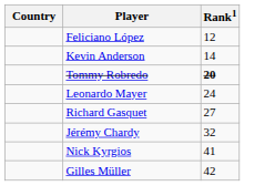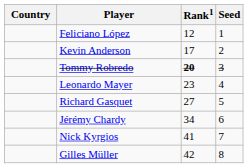 <table class=wikitable>
 <tr>
 <th width="70">Country</th>
 <th width="175">Player</th>
 <th>Rank<sup>1</sup></th>
+<th>Seed</th>
 </tr>
 <tr>
 <td></td>
 <td><a href='#'>Feliciano López</a></td>
 <td>12</td>
+<td>1</td>
 </tr>
 <tr>
 <td></td>
 <td><a href='#'>Kevin Anderson</a></td>
-<td>14</td>
+<td>17</td>
+<td>2</td>
 </tr>
 <tr>
 <td><s></s></td>
 <td><s><a href='#'>Tommy Robredo</a></s></td>
 <td><strong><s>20</s></strong></td>
+<td><s>3</s></td>
 </tr>
 <tr>
 <td></td>
 <td><a href='#'>Leonardo Mayer</a></td>
-<td>24</td>
+<td>23</td>
+<td>4</td>
 </tr>
 <tr>
 <td></td>
 <td><a href='#'>Richard Gasquet</a></td>
 <td>27</td>
+<td>5</td>
 </tr>
 <tr>
 <td></td>
 <td><a href='#'>Jérémy Chardy</a></td>
-<td>32</td>
+<td>34</td>
+<td>6</td>
 </tr>
 <tr>
 <td></td>
 <td><a href='#'>Nick Kyrgios</a></td>
 <td>41</td>
+<td>7</td>
 </tr>
 <tr>
 <td></td>
 <td><a href='#'>Gilles Müller</a></td>
 <td>42</td>
+<td>8</td>
 </tr>
 </table>
